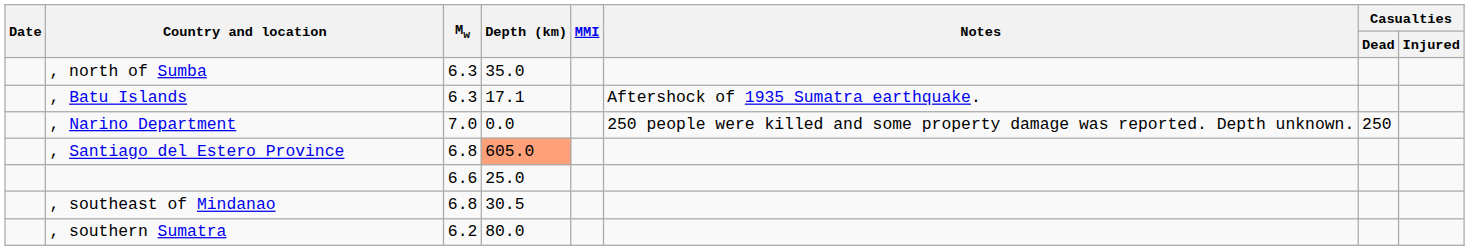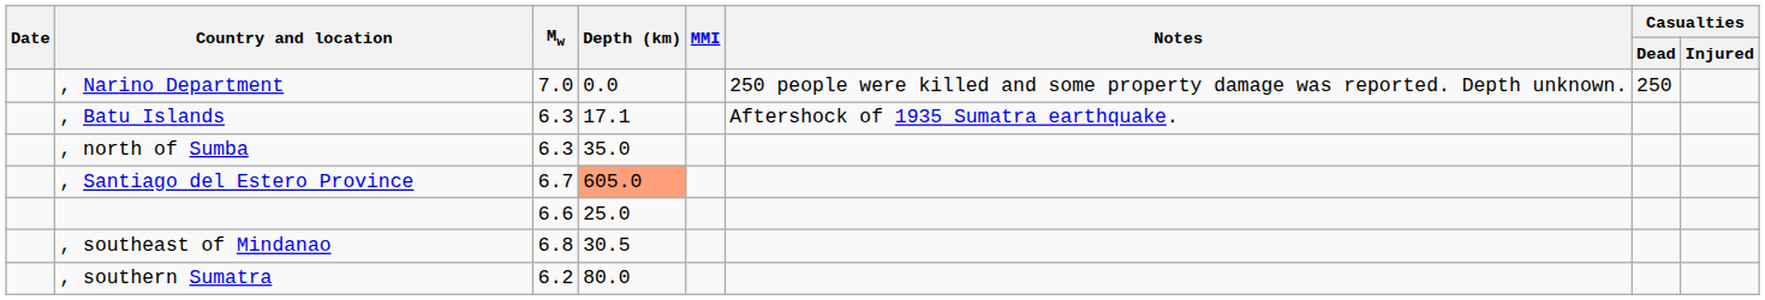 <table class="wikitable sortable sort-under" style="border:1px black; margin-left:1em;">
 <tr>
 <th rowspan="2"><small>Date</small></th>
 <th rowspan="2" style="width: 310px"><small>Country and location</small></th>
 <th rowspan="2"><small>M<sub>w</sub></small></th>
 <th rowspan="2"><small>Depth (km)</small></th>
 <th rowspan="2"><small><a href='#'>MMI</a></small></th>
 <th rowspan="2" class="unsortable"><small>Notes</small></th>
 <th colspan="2"><small>Casualties</small></th>
 </tr>
 <tr>
 <th><small>Dead</small></th>
 <th><small>Injured</small></th>
 </tr>
 <tr>
 <td></td>
-<td>, north of <a href='#'>Sumba</a></td>
-<td>6.3</td>
-<td>35.0</td>
+<td>, <a href='#'>Narino Department</a></td>
+<td>7.0</td>
+<td>0.0</td>
 <td></td>
-<td></td>
-<td></td>
+<td>250 people were killed and some property damage was reported. Depth unknown.</td>
+<td>250</td>
 <td></td>
 </tr>
 <tr>
 <td></td>
 <td>, <a href='#'>Batu Islands</a></td>
 <td>6.3</td>
 <td>17.1</td>
 <td></td>
 <td>Aftershock of <a href='#'>1935 Sumatra earthquake</a>.</td>
 <td></td>
 <td></td>
 </tr>
 <tr>
 <td></td>
-<td>, <a href='#'>Narino Department</a></td>
-<td>7.0</td>
-<td>0.0</td>
+<td>, north of <a href='#'>Sumba</a></td>
+<td>6.3</td>
+<td>35.0</td>
 <td></td>
-<td>250 people were killed and some property damage was reported. Depth unknown.</td>
-<td>250</td>
+<td></td>
+<td></td>
 <td></td>
 </tr>
 <tr>
 <td></td>
 <td>, <a href='#'>Santiago del Estero Province</a></td>
-<td>6.8</td>
+<td>6.7</td>
 <td style="background: lightsalmon;">605.0</td>
 <td></td>
 <td></td>
 <td></td>
 <td></td>
 </tr>
 <tr>
 <td></td>
 <td></td>
 <td>6.6</td>
 <td>25.0</td>
 <td></td>
 <td></td>
 <td></td>
 <td></td>
 </tr>
 <tr>
 <td></td>
 <td>, southeast of <a href='#'>Mindanao</a></td>
 <td>6.8</td>
 <td>30.5</td>
 <td></td>
 <td></td>
 <td></td>
 <td></td>
 </tr>
 <tr>
 <td></td>
 <td>, southern <a href='#'>Sumatra</a></td>
 <td>6.2</td>
 <td>80.0</td>
 <td></td>
 <td></td>
 <td></td>
 <td></td>
 </tr>
 </table>
